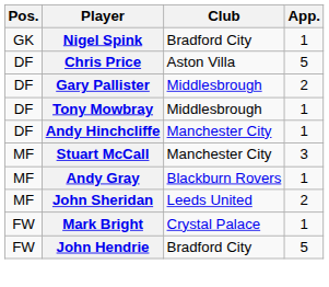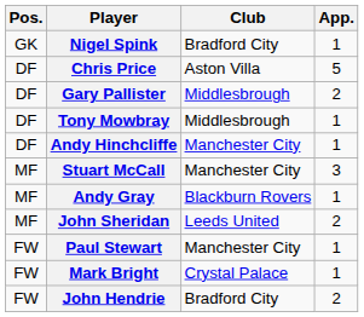 <table class="wikitable plainrowheaders" style="text-align: left">
 <tr>
 <th scope=col>Pos.</th>
 <th scope=col>Player</th>
 <th scope=col>Club</th>
 <th scope=col>App.</th>
 </tr>
 <tr>
 <td style=text-align:center>GK</td>
 <th scope=row><a href='#'>Nigel Spink</a></th>
 <td>Bradford City</td>
 <td style=text-align:center>1</td>
 </tr>
 <tr>
 <td style=text-align:center>DF</td>
 <th scope=row><a href='#'>Chris Price</a></th>
 <td>Aston Villa</td>
 <td style=text-align:center>5</td>
 </tr>
 <tr>
 <td style=text-align:center>DF</td>
 <th scope=row><a href='#'>Gary Pallister</a></th>
 <td><a href='#'>Middlesbrough</a></td>
 <td style=text-align:center>2</td>
 </tr>
 <tr>
 <td style=text-align:center>DF</td>
 <th scope=row><a href='#'>Tony Mowbray</a></th>
 <td>Middlesbrough</td>
 <td style=text-align:center>1</td>
 </tr>
 <tr>
 <td style=text-align:center>DF</td>
 <th scope=row><a href='#'>Andy Hinchcliffe</a></th>
 <td><a href='#'>Manchester City</a></td>
 <td style=text-align:center>1</td>
 </tr>
 <tr>
 <td style=text-align:center>MF</td>
 <th scope=row><a href='#'>Stuart McCall</a> </th>
 <td>Manchester City</td>
 <td style=text-align:center>3</td>
 </tr>
 <tr>
 <td style=text-align:center>MF</td>
 <th scope=row><a href='#'>Andy Gray</a></th>
 <td><a href='#'>Blackburn Rovers</a></td>
 <td style=text-align:center>1</td>
 </tr>
 <tr>
 <td style=text-align:center>MF</td>
 <th scope=row><a href='#'>John Sheridan</a> </th>
 <td><a href='#'>Leeds United</a></td>
 <td style=text-align:center>2</td>
 </tr>
 <tr>
 <td style=text-align:center>FW</td>
+<th scope=row><a href='#'>Paul Stewart</a></th>
+<td>Manchester City</td>
+<td style=text-align:center>1</td>
+</tr>
+<tr>
+<td style=text-align:center>FW</td>
 <th scope=row><a href='#'>Mark Bright</a></th>
 <td><a href='#'>Crystal Palace</a></td>
 <td style=text-align:center>1</td>
 </tr>
 <tr>
 <td style=text-align:center>FW</td>
 <th scope=row><a href='#'>John Hendrie</a> </th>
 <td>Bradford City</td>
-<td style=text-align:center>5</td>
+<td style=text-align:center>2</td>
 </tr>
 </table>
